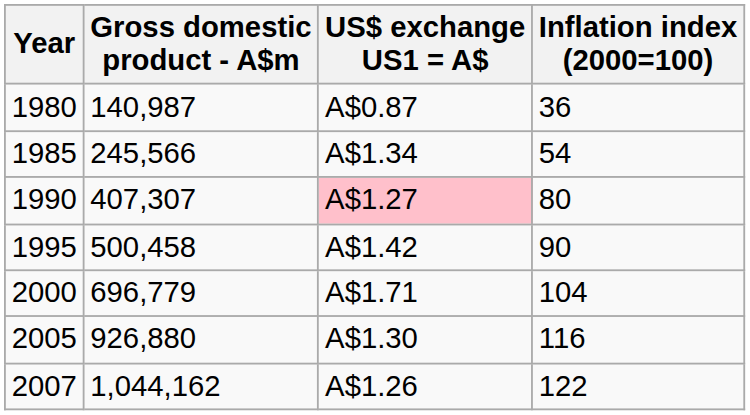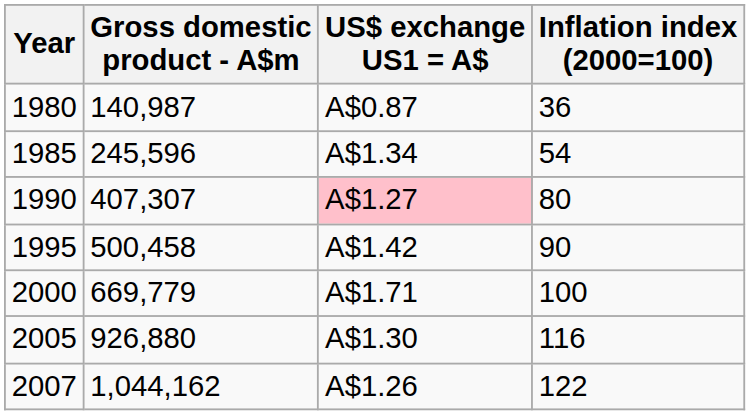 <table class="wikitable">
 <tr>
 <th>Year</th>
 <th>Gross domestic <br>product - A$m</th>
 <th>US$ exchange <br> US1 = A$</th>
 <th>Inflation index <br>(2000=100)</th>
 </tr>
 <tr>
 <td>1980</td>
 <td>140,987</td>
 <td>A$0.87</td>
 <td>36</td>
 </tr>
 <tr>
 <td>1985</td>
-<td>245,566</td>
+<td>245,596</td>
 <td>A$1.34</td>
 <td>54</td>
 </tr>
 <tr>
 <td>1990</td>
 <td>407,307</td>
 <td style="background: pink;">A$1.27</td>
 <td>80</td>
 </tr>
 <tr>
 <td>1995</td>
 <td>500,458</td>
 <td>A$1.42</td>
 <td>90</td>
 </tr>
 <tr>
 <td>2000</td>
-<td>696,779</td>
+<td>669,779</td>
 <td>A$1.71</td>
-<td>104</td>
+<td>100</td>
 </tr>
 <tr>
 <td>2005</td>
 <td>926,880</td>
 <td>A$1.30</td>
 <td>116</td>
 </tr>
 <tr>
 <td>2007</td>
 <td>1,044,162</td>
 <td>A$1.26</td>
 <td>122</td>
 </tr>
 </table>
